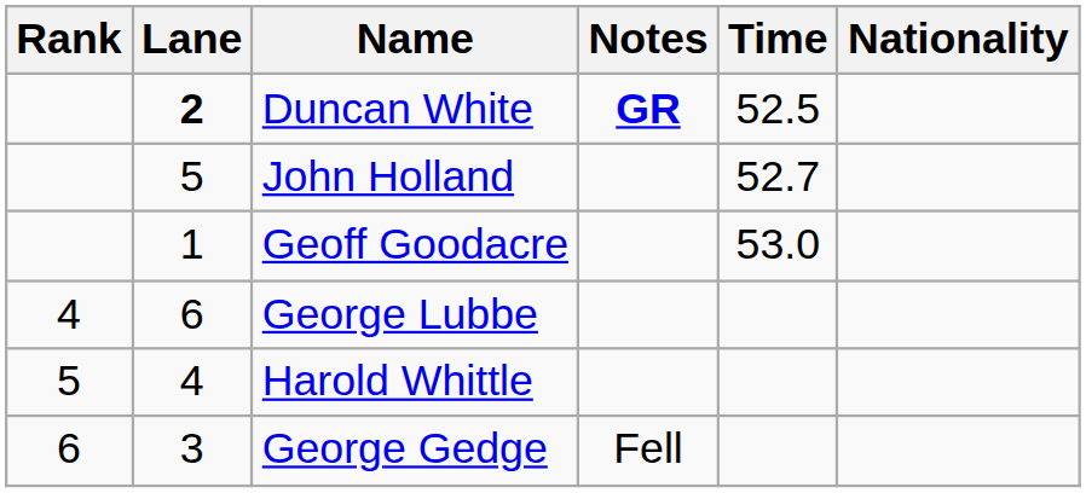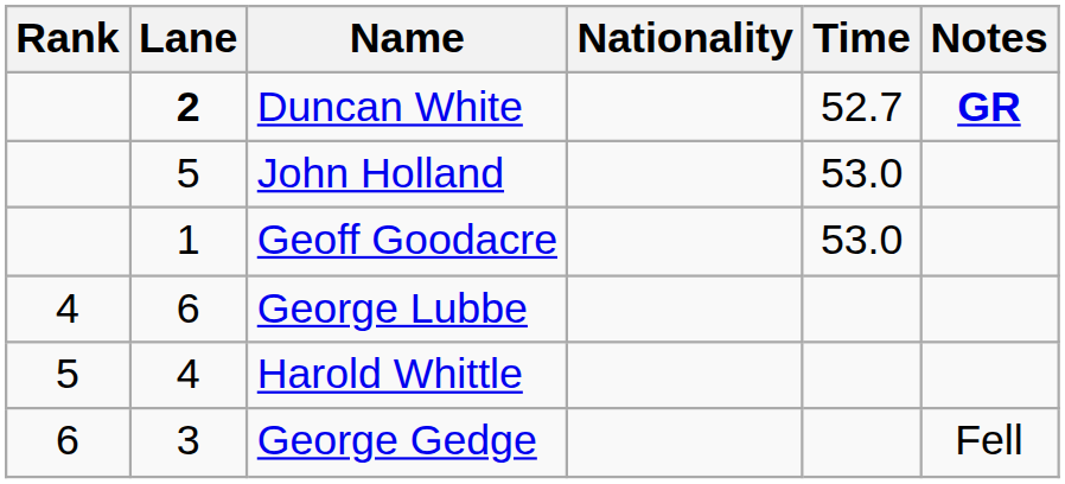 <table class="wikitable sortable" style=" text-align:center">
 <tr>
 <th>Rank</th>
 <th>Lane</th>
 <th>Name</th>
+<th>Nationality</th>
+<th>Time</th>
 <th>Notes</th>
-<th>Time</th>
-<th>Nationality</th>
 </tr>
 <tr>
 <td></td>
 <td><strong>2</strong></td>
 <td align=left><a href='#'>Duncan White</a></td>
+<td align=left></td>
+<td>52.7</td>
 <td><strong><a href='#'>GR</a></strong></td>
-<td>52.5</td>
-<td align=left></td>
 </tr>
 <tr>
 <td></td>
 <td>5</td>
 <td align=left><a href='#'>John Holland</a></td>
+<td align=left></td>
+<td>53.0</td>
 <td></td>
-<td>52.7</td>
-<td align=left></td>
 </tr>
 <tr>
 <td></td>
 <td>1</td>
 <td align=left><a href='#'>Geoff Goodacre</a></td>
+<td align=left></td>
+<td>53.0</td>
 <td></td>
-<td>53.0</td>
-<td align=left></td>
 </tr>
 <tr>
 <td>4</td>
 <td>6</td>
 <td align=left><a href='#'>George Lubbe</a></td>
+<td align=left></td>
 <td></td>
 <td></td>
-<td align=left></td>
 </tr>
 <tr>
 <td>5</td>
 <td>4</td>
 <td align=left><a href='#'>Harold Whittle</a></td>
+<td align=left></td>
 <td></td>
 <td></td>
-<td align=left></td>
 </tr>
 <tr>
 <td>6</td>
 <td>3</td>
 <td align=left><a href='#'>George Gedge</a></td>
+<td align=left></td>
+<td></td>
 <td>Fell</td>
-<td></td>
-<td align=left></td>
 </tr>
 </table>
